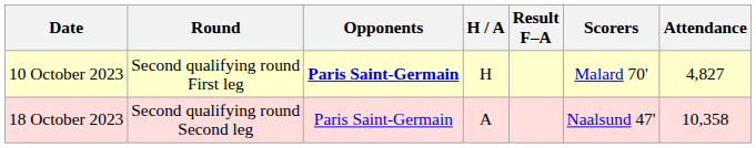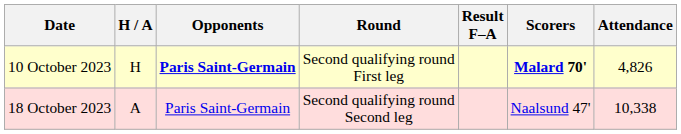 <table class="wikitable" style="text-align:center">
 <tr>
 <th>Date</th>
+<th>H / A</th>
+<th>Opponents</th>
 <th>Round</th>
-<th>Opponents</th>
-<th>H / A</th>
 <th>Result<br>F–A</th>
 <th>Scorers</th>
 <th>Attendance</th>
 </tr>
 <tr bgcolor=#ffffcc>
 <td>10 October 2023</td>
+<td>H</td>
+<td><strong><a href='#'>Paris Saint-Germain</a></strong></td>
 <td>Second qualifying round<br>First leg</td>
-<td><strong><a href='#'>Paris Saint-Germain</a></strong></td>
-<td>H</td>
 <td></td>
-<td><a href='#'>Malard</a> 70'</td>
-<td>4,827</td>
+<td><strong><a href='#'>Malard</a> 70'</strong></td>
+<td>4,826</td>
 </tr>
 <tr bgcolor=#ffdddd>
 <td>18 October 2023</td>
+<td>A</td>
+<td><a href='#'>Paris Saint-Germain</a></td>
 <td>Second qualifying round<br>Second leg</td>
-<td><a href='#'>Paris Saint-Germain</a></td>
-<td>A</td>
 <td></td>
 <td><a href='#'>Naalsund</a> 47'</td>
-<td>10,358</td>
+<td>10,338</td>
 </tr>
 </table>
